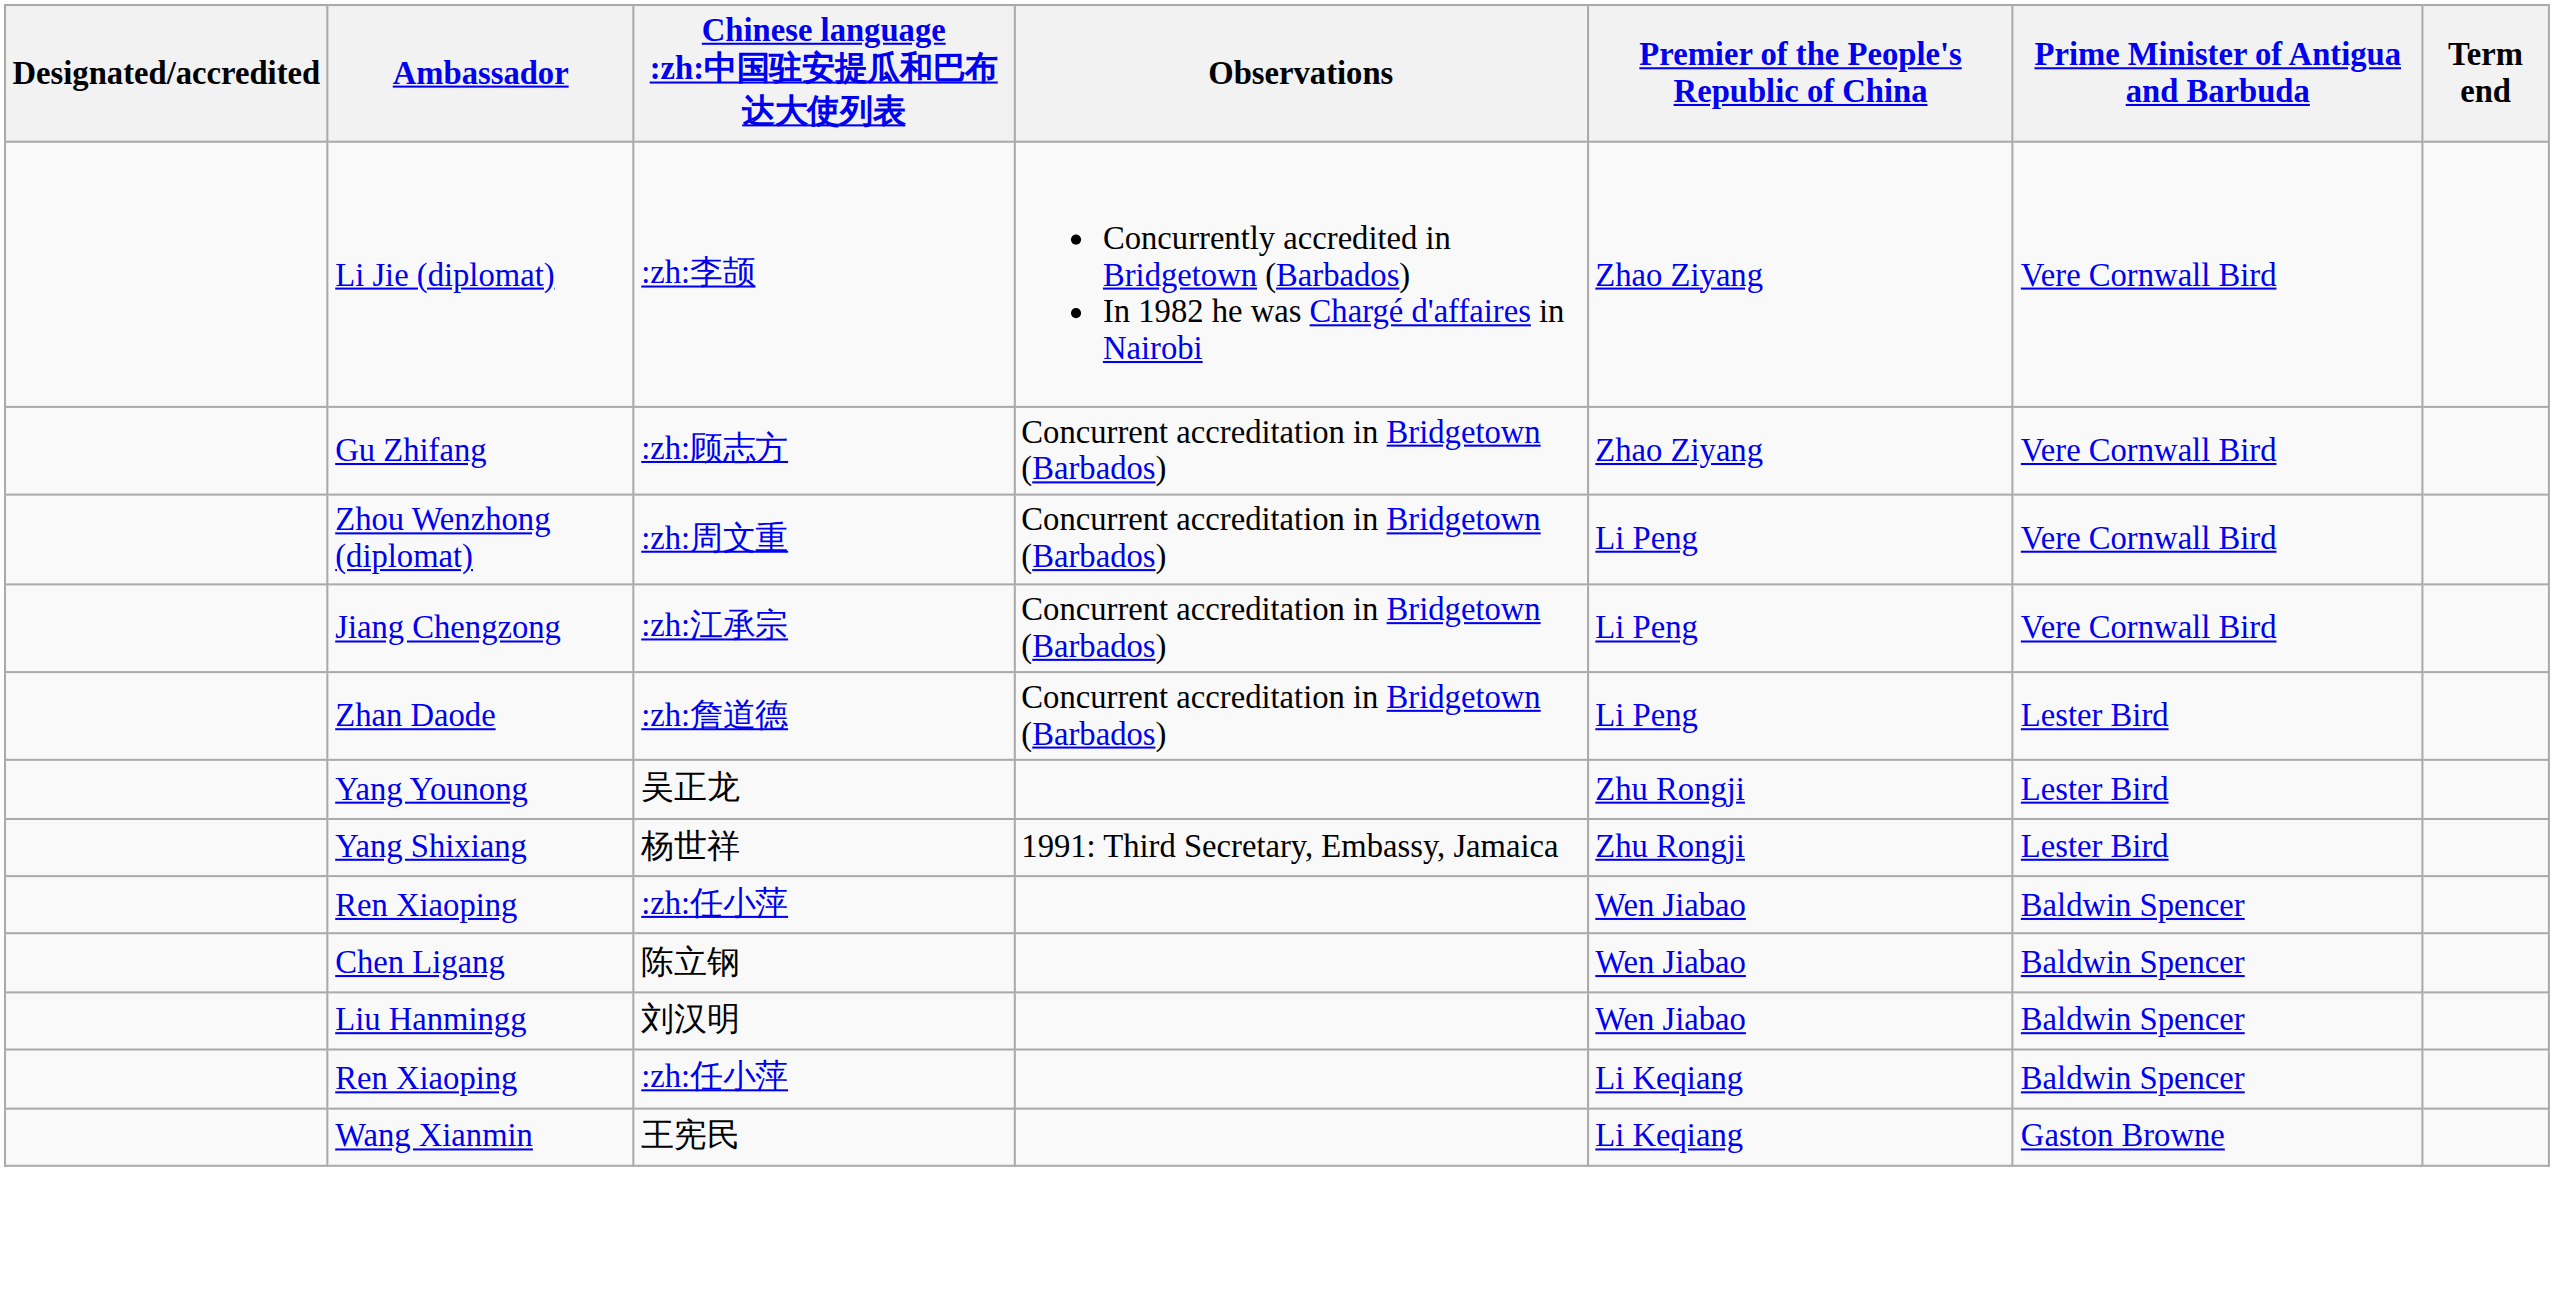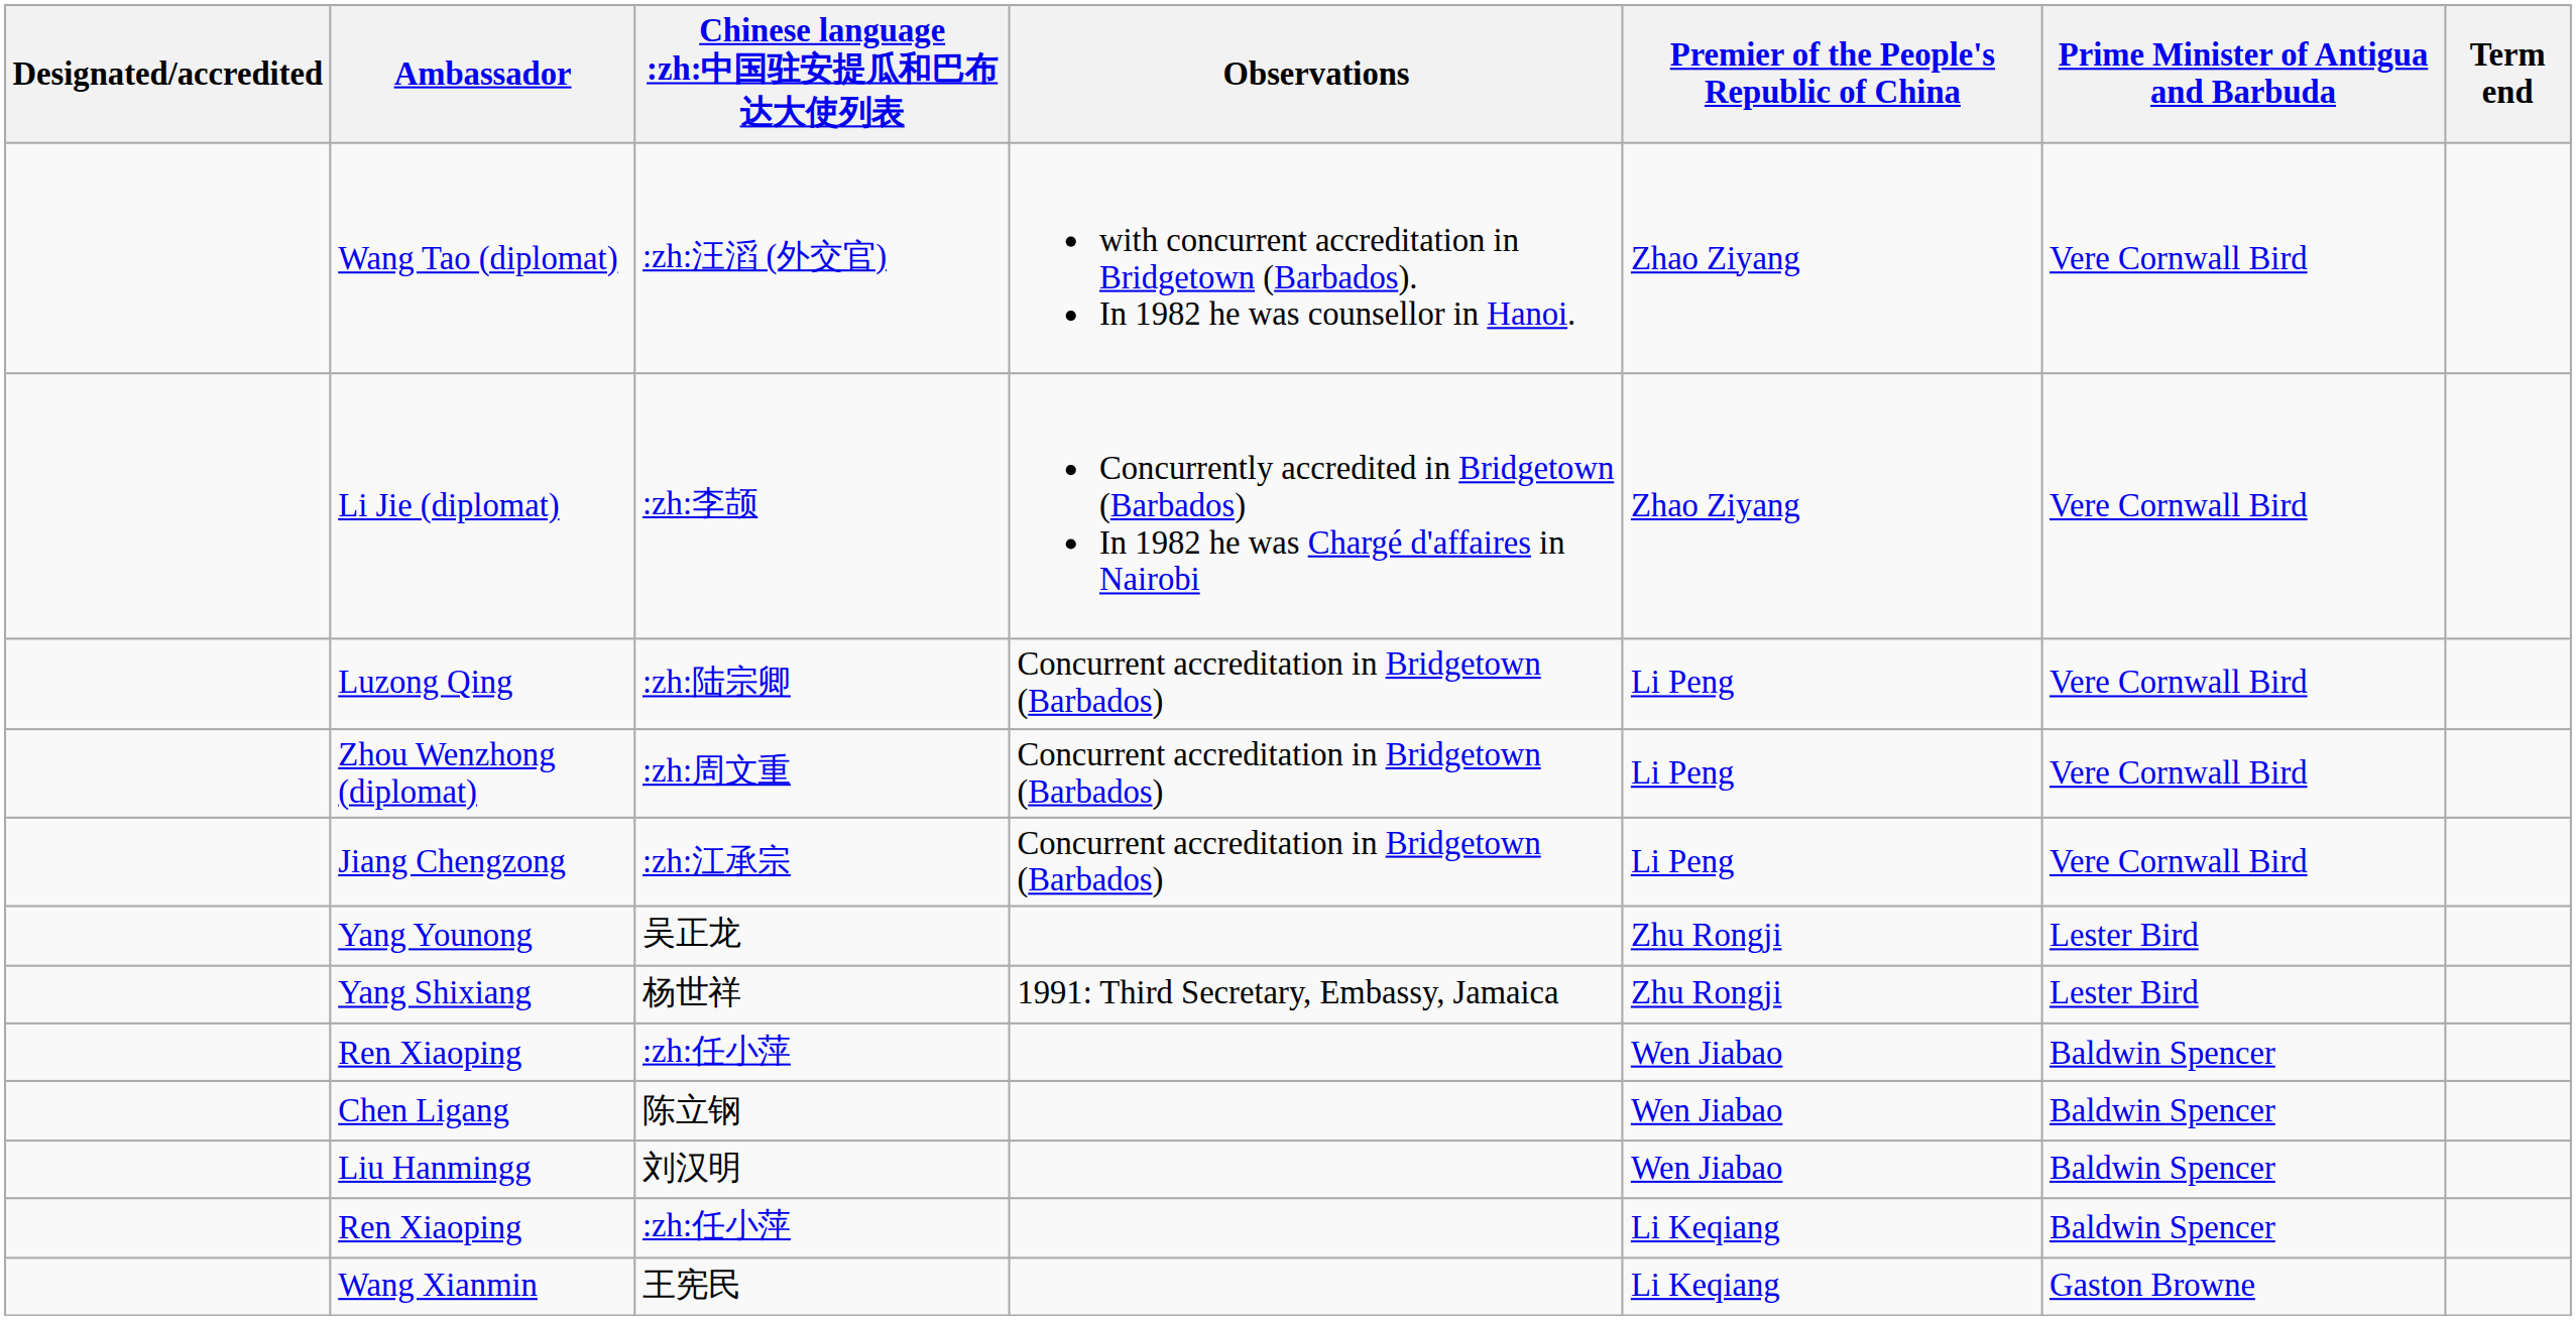 <table class="wikitable sortable">
 <tr>
 <th>Designated/accredited</th>
 <th><a href='#'>Ambassador</a></th>
 <th><a href='#'>Chinese language</a><br><a href='#'>:zh:中国驻安提瓜和巴布达大使列表</a></th>
 <th>Observations</th>
 <th><a href='#'>Premier of the People's Republic of China</a></th>
 <th><a href='#'>Prime Minister of Antigua and Barbuda</a></th>
 <th>Term end</th>
 </tr>
 <tr>
 <td></td>
+<td><a href='#'>Wang Tao (diplomat)</a></td>
+<td><a href='#'>:zh:汪滔 (外交官)</a></td>
+<td><br><ul><li>with concurrent accreditation in <a href='#'>Bridgetown</a> (<a href='#'>Barbados</a>).</li><li>In 1982 he was counsellor in <a href='#'>Hanoi</a>.</li></ul></td>
+<td><a href='#'>Zhao Ziyang</a></td>
+<td><a href='#'>Vere Cornwall Bird</a></td>
+<td></td>
+</tr>
+<tr>
+<td></td>
 <td><a href='#'>Li Jie (diplomat)</a></td>
 <td><a href='#'>:zh:李颉</a></td>
 <td><br><ul><li>Concurrently accredited in <a href='#'>Bridgetown</a> (<a href='#'>Barbados</a>)</li><li>In 1982 he was <a href='#'>Chargé d'affaires</a> in <a href='#'>Nairobi</a></li></ul></td>
 <td><a href='#'>Zhao Ziyang</a></td>
 <td><a href='#'>Vere Cornwall Bird</a></td>
 <td></td>
 </tr>
 <tr>
 <td></td>
-<td><a href='#'>Gu Zhifang</a></td>
-<td><a href='#'>:zh:顾志方</a></td>
+<td><a href='#'>Luzong Qing</a></td>
+<td><a href='#'>:zh:陆宗卿</a></td>
 <td>Concurrent accreditation in <a href='#'>Bridgetown</a> (<a href='#'>Barbados</a>)</td>
-<td><a href='#'>Zhao Ziyang</a></td>
+<td><a href='#'>Li Peng</a></td>
 <td><a href='#'>Vere Cornwall Bird</a></td>
 <td></td>
 </tr>
 <tr>
 <td></td>
 <td><a href='#'>Zhou Wenzhong (diplomat)</a></td>
 <td><a href='#'>:zh:周文重</a></td>
 <td>Concurrent accreditation in <a href='#'>Bridgetown</a> (<a href='#'>Barbados</a>)</td>
 <td><a href='#'>Li Peng</a></td>
 <td><a href='#'>Vere Cornwall Bird</a></td>
 <td></td>
 </tr>
 <tr>
 <td></td>
 <td><a href='#'>Jiang Chengzong</a></td>
 <td><a href='#'>:zh:江承宗</a></td>
 <td>Concurrent accreditation in <a href='#'>Bridgetown</a> (<a href='#'>Barbados</a>)</td>
 <td><a href='#'>Li Peng</a></td>
 <td><a href='#'>Vere Cornwall Bird</a></td>
-<td></td>
-</tr>
-<tr>
-<td></td>
-<td><a href='#'>Zhan Daode</a></td>
-<td><a href='#'>:zh:詹道德</a></td>
-<td>Concurrent accreditation in <a href='#'>Bridgetown</a> (<a href='#'>Barbados</a>)</td>
-<td><a href='#'>Li Peng</a></td>
-<td><a href='#'>Lester Bird</a></td>
 <td></td>
 </tr>
 <tr>
 <td></td>
 <td><a href='#'>Yang Younong</a></td>
 <td>吴正龙</td>
 <td></td>
 <td><a href='#'>Zhu Rongji</a></td>
 <td><a href='#'>Lester Bird</a></td>
 <td></td>
 </tr>
 <tr>
 <td></td>
 <td><a href='#'>Yang Shixiang</a></td>
 <td>杨世祥</td>
 <td>1991: Third Secretary, Embassy, Jamaica</td>
 <td><a href='#'>Zhu Rongji</a></td>
 <td><a href='#'>Lester Bird</a></td>
 <td></td>
 </tr>
 <tr>
 <td></td>
 <td><a href='#'>Ren Xiaoping</a></td>
 <td><a href='#'>:zh:任小萍</a></td>
 <td></td>
 <td><a href='#'>Wen Jiabao</a></td>
 <td><a href='#'>Baldwin Spencer</a></td>
 <td></td>
 </tr>
 <tr>
 <td></td>
 <td><a href='#'>Chen Ligang</a></td>
 <td>陈立钢</td>
 <td></td>
 <td><a href='#'>Wen Jiabao</a></td>
 <td><a href='#'>Baldwin Spencer</a></td>
 <td></td>
 </tr>
 <tr>
 <td></td>
 <td><a href='#'>Liu Hanmingg</a></td>
 <td>刘汉明</td>
 <td></td>
 <td><a href='#'>Wen Jiabao</a></td>
 <td><a href='#'>Baldwin Spencer</a></td>
 <td></td>
 </tr>
 <tr>
 <td></td>
 <td><a href='#'>Ren Xiaoping</a></td>
 <td><a href='#'>:zh:任小萍</a></td>
 <td></td>
 <td><a href='#'>Li Keqiang</a></td>
 <td><a href='#'>Baldwin Spencer</a></td>
 <td></td>
 </tr>
 <tr>
 <td></td>
 <td><a href='#'>Wang Xianmin</a></td>
 <td>王宪民</td>
 <td></td>
 <td><a href='#'>Li Keqiang</a></td>
 <td><a href='#'>Gaston Browne</a></td>
 <td></td>
 </tr>
 </table>
